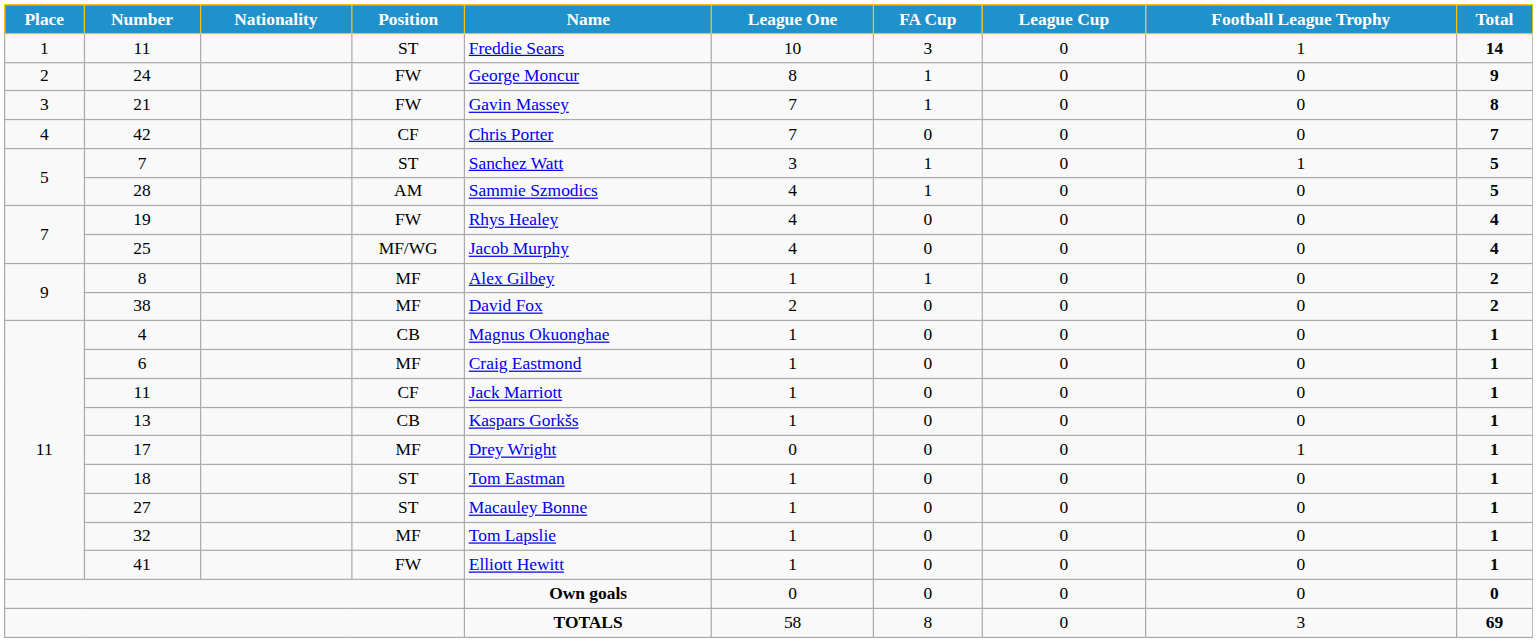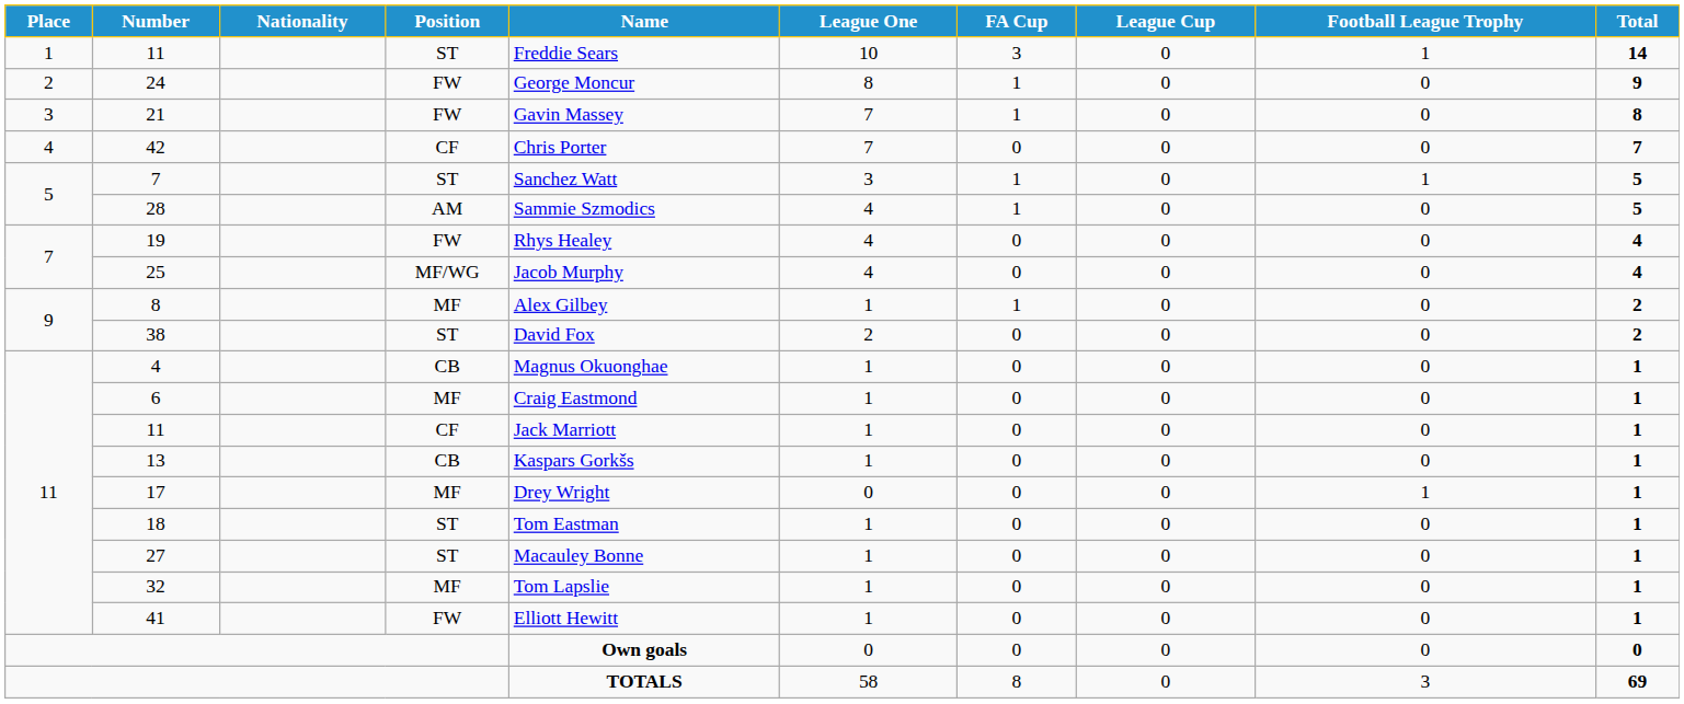 <table class="wikitable" style="text-align:center; font-size:90%; width:100%;">
 <tr>
 <th style="background:#2191CC; color:white; border:1px solid #F7C408; text-align:center;">Place</th>
 <th style="background:#2191CC; color:white; border:1px solid #F7C408; text-align:center;">Number</th>
 <th style="background:#2191CC; color:white; border:1px solid #F7C408; text-align:center;">Nationality</th>
 <th style="background:#2191CC; color:white; border:1px solid #F7C408; text-align:center;">Position</th>
 <th style="background:#2191CC; color:white; border:1px solid #F7C408; text-align:center;">Name</th>
 <th style="background:#2191CC; color:white; border:1px solid #F7C408; text-align:center;">League One</th>
 <th style="background:#2191CC; color:white; border:1px solid #F7C408; text-align:center;">FA Cup</th>
 <th style="background:#2191CC; color:white; border:1px solid #F7C408; text-align:center;">League Cup</th>
 <th style="background:#2191CC; color:white; border:1px solid #F7C408; text-align:center;">Football League Trophy</th>
 <th style="background:#2191CC; color:white; border:1px solid #F7C408; text-align:center;">Total</th>
 </tr>
 <tr>
 <td>1</td>
 <td>11</td>
 <td></td>
 <td>ST</td>
 <td align="left"><a href='#'>Freddie Sears</a></td>
 <td>10</td>
 <td>3</td>
 <td>0</td>
 <td>1</td>
 <td><strong>14</strong></td>
 </tr>
 <tr>
 <td>2</td>
 <td>24</td>
 <td></td>
 <td>FW</td>
 <td align="left"><a href='#'>George Moncur</a></td>
 <td>8</td>
 <td>1</td>
 <td>0</td>
 <td>0</td>
 <td><strong>9</strong></td>
 </tr>
 <tr>
 <td>3</td>
 <td>21</td>
 <td></td>
 <td>FW</td>
 <td align="left"><a href='#'>Gavin Massey</a></td>
 <td>7</td>
 <td>1</td>
 <td>0</td>
 <td>0</td>
 <td><strong>8</strong></td>
 </tr>
 <tr>
 <td>4</td>
 <td>42</td>
 <td></td>
 <td>CF</td>
 <td align="left"><a href='#'>Chris Porter</a></td>
 <td>7</td>
 <td>0</td>
 <td>0</td>
 <td>0</td>
 <td><strong>7</strong></td>
 </tr>
 <tr>
 <td rowspan=2>5</td>
 <td>7</td>
 <td></td>
 <td>ST</td>
 <td align="left"><a href='#'>Sanchez Watt</a></td>
 <td>3</td>
 <td>1</td>
 <td>0</td>
 <td>1</td>
 <td><strong>5</strong></td>
 </tr>
 <tr>
 <td>28</td>
 <td></td>
 <td>AM</td>
 <td align="left"><a href='#'>Sammie Szmodics</a></td>
 <td>4</td>
 <td>1</td>
 <td>0</td>
 <td>0</td>
 <td><strong>5</strong></td>
 </tr>
 <tr>
 <td rowspan=2>7</td>
 <td>19</td>
 <td></td>
 <td>FW</td>
 <td align="left"><a href='#'>Rhys Healey</a></td>
 <td>4</td>
 <td>0</td>
 <td>0</td>
 <td>0</td>
 <td><strong>4</strong></td>
 </tr>
 <tr>
 <td>25</td>
 <td></td>
 <td>MF/WG</td>
 <td align="left"><a href='#'>Jacob Murphy</a></td>
 <td>4</td>
 <td>0</td>
 <td>0</td>
 <td>0</td>
 <td><strong>4</strong></td>
 </tr>
 <tr>
 <td rowspan=2>9</td>
 <td>8</td>
 <td></td>
 <td>MF</td>
 <td align="left"><a href='#'>Alex Gilbey</a></td>
 <td>1</td>
 <td>1</td>
 <td>0</td>
 <td>0</td>
 <td><strong>2</strong></td>
 </tr>
 <tr>
 <td>38</td>
 <td></td>
-<td>MF</td>
+<td>ST</td>
 <td align="left"><a href='#'>David Fox</a></td>
 <td>2</td>
 <td>0</td>
 <td>0</td>
 <td>0</td>
 <td><strong>2</strong></td>
 </tr>
 <tr>
 <td rowspan=9>11</td>
 <td>4</td>
 <td></td>
 <td>CB</td>
 <td align="left"><a href='#'>Magnus Okuonghae</a></td>
 <td>1</td>
 <td>0</td>
 <td>0</td>
 <td>0</td>
 <td><strong>1</strong></td>
 </tr>
 <tr>
 <td>6</td>
 <td></td>
 <td>MF</td>
 <td align="left"><a href='#'>Craig Eastmond</a></td>
 <td>1</td>
 <td>0</td>
 <td>0</td>
 <td>0</td>
 <td><strong>1</strong></td>
 </tr>
 <tr>
 <td>11</td>
 <td></td>
 <td>CF</td>
 <td align="left"><a href='#'>Jack Marriott</a></td>
 <td>1</td>
 <td>0</td>
 <td>0</td>
 <td>0</td>
 <td><strong>1</strong></td>
 </tr>
 <tr>
 <td>13</td>
 <td></td>
 <td>CB</td>
 <td align="left"><a href='#'>Kaspars Gorkšs</a></td>
 <td>1</td>
 <td>0</td>
 <td>0</td>
 <td>0</td>
 <td><strong>1</strong></td>
 </tr>
 <tr>
 <td>17</td>
 <td></td>
 <td>MF</td>
 <td align="left"><a href='#'>Drey Wright</a></td>
 <td>0</td>
 <td>0</td>
 <td>0</td>
 <td>1</td>
 <td><strong>1</strong></td>
 </tr>
 <tr>
 <td>18</td>
 <td></td>
 <td>ST</td>
 <td align="left"><a href='#'>Tom Eastman</a></td>
 <td>1</td>
 <td>0</td>
 <td>0</td>
 <td>0</td>
 <td><strong>1</strong></td>
 </tr>
 <tr>
 <td>27</td>
 <td></td>
 <td>ST</td>
 <td align="left"><a href='#'>Macauley Bonne</a></td>
 <td>1</td>
 <td>0</td>
 <td>0</td>
 <td>0</td>
 <td><strong>1</strong></td>
 </tr>
 <tr>
 <td>32</td>
 <td></td>
 <td>MF</td>
 <td align="left"><a href='#'>Tom Lapslie</a></td>
 <td>1</td>
 <td>0</td>
 <td>0</td>
 <td>0</td>
 <td><strong>1</strong></td>
 </tr>
 <tr>
 <td>41</td>
 <td></td>
 <td>FW</td>
 <td align="left"><a href='#'>Elliott Hewitt</a></td>
 <td>1</td>
 <td>0</td>
 <td>0</td>
 <td>0</td>
 <td><strong>1</strong></td>
 </tr>
 <tr>
 <td colspan="4"></td>
 <td><strong>Own goals</strong></td>
 <td>0</td>
 <td>0</td>
 <td>0</td>
 <td>0</td>
 <td><strong>0</strong></td>
 </tr>
 <tr>
 <td colspan="4"></td>
 <td><strong>TOTALS</strong></td>
 <td>58</td>
 <td>8</td>
 <td>0</td>
 <td>3</td>
 <td><strong>69</strong></td>
 </tr>
 </table>
